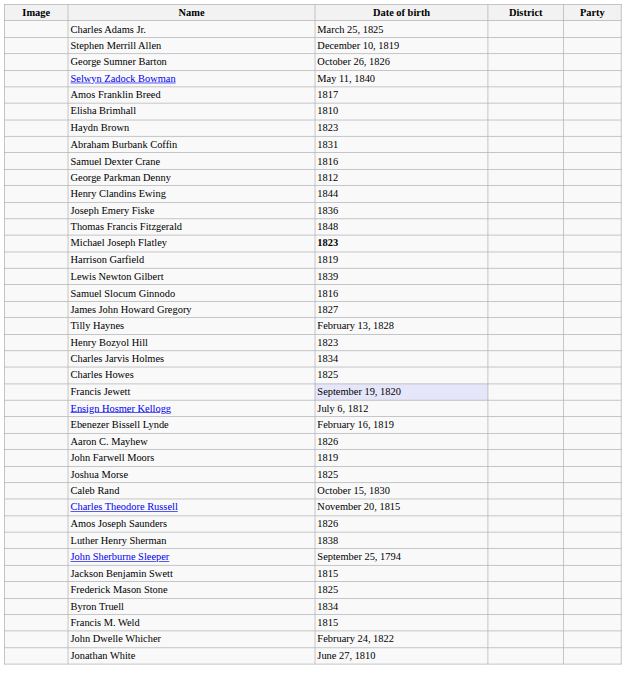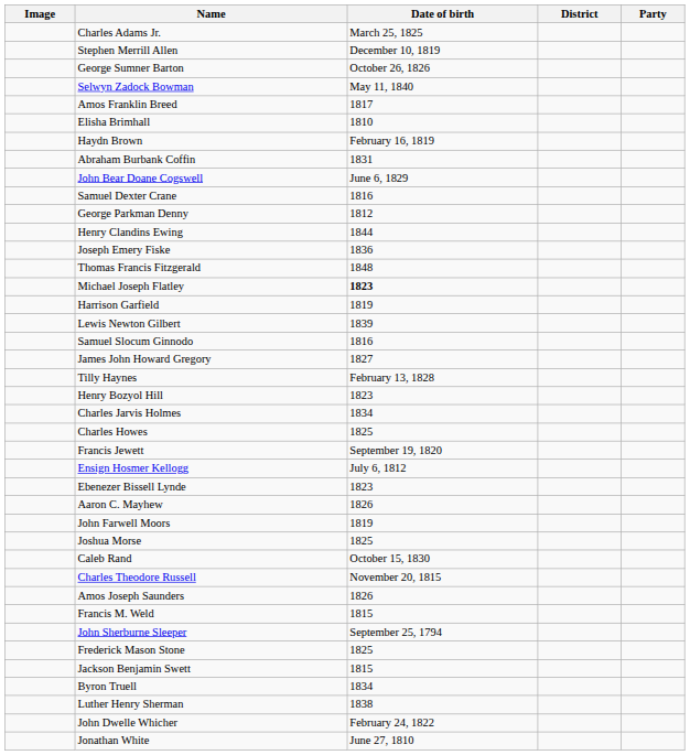 <table class='wikitable sortable' style="width:60%">
 <tr>
 <th>Image</th>
 <th>Name </th>
 <th data-sort-type=date>Date of birth </th>
 <th>District</th>
 <th>Party</th>
 </tr>
 <tr>
 <td></td>
 <td>Charles Adams Jr.</td>
 <td>March 25, 1825</td>
 <td></td>
 <td></td>
 </tr>
 <tr>
 <td></td>
 <td>Stephen Merrill Allen</td>
 <td>December 10, 1819</td>
 <td></td>
 <td></td>
 </tr>
 <tr>
 <td></td>
 <td>George Sumner Barton</td>
 <td>October 26, 1826</td>
 <td></td>
 <td></td>
 </tr>
 <tr>
 <td></td>
 <td><a href='#'>Selwyn Zadock Bowman</a></td>
 <td>May 11, 1840</td>
 <td></td>
 <td></td>
 </tr>
 <tr>
 <td></td>
 <td>Amos Franklin Breed</td>
 <td>1817</td>
 <td></td>
 <td></td>
 </tr>
 <tr>
 <td></td>
 <td>Elisha Brimhall</td>
 <td>1810</td>
 <td></td>
 <td></td>
 </tr>
 <tr>
 <td></td>
 <td>Haydn Brown</td>
-<td>1823</td>
+<td>February 16, 1819</td>
 <td></td>
 <td></td>
 </tr>
 <tr>
 <td></td>
 <td>Abraham Burbank Coffin</td>
 <td>1831</td>
+<td></td>
+<td></td>
+</tr>
+<tr>
+<td></td>
+<td><a href='#'>John Bear Doane Cogswell</a></td>
+<td>June 6, 1829</td>
 <td></td>
 <td></td>
 </tr>
 <tr>
 <td></td>
 <td>Samuel Dexter Crane</td>
 <td>1816</td>
 <td></td>
 <td></td>
 </tr>
 <tr>
 <td></td>
 <td>George Parkman Denny</td>
 <td>1812</td>
 <td></td>
 <td></td>
 </tr>
 <tr>
 <td></td>
 <td>Henry Clandins Ewing</td>
 <td>1844</td>
 <td></td>
 <td></td>
 </tr>
 <tr>
 <td></td>
 <td>Joseph Emery Fiske</td>
 <td>1836</td>
 <td></td>
 <td></td>
 </tr>
 <tr>
 <td></td>
 <td>Thomas Francis Fitzgerald</td>
 <td>1848</td>
 <td></td>
 <td></td>
 </tr>
 <tr>
 <td></td>
 <td>Michael Joseph Flatley</td>
 <td><strong>1823</strong></td>
 <td></td>
 <td></td>
 </tr>
 <tr>
 <td></td>
 <td>Harrison Garfield</td>
 <td>1819</td>
 <td></td>
 <td></td>
 </tr>
 <tr>
 <td></td>
 <td>Lewis Newton Gilbert</td>
 <td>1839</td>
 <td></td>
 <td></td>
 </tr>
 <tr>
 <td></td>
 <td>Samuel Slocum Ginnodo</td>
 <td>1816</td>
 <td></td>
 <td></td>
 </tr>
 <tr>
 <td></td>
 <td>James John Howard Gregory</td>
 <td>1827</td>
 <td></td>
 <td></td>
 </tr>
 <tr>
 <td></td>
 <td>Tilly Haynes</td>
 <td>February 13, 1828</td>
 <td></td>
 <td></td>
 </tr>
 <tr>
 <td></td>
 <td>Henry Bozyol Hill</td>
 <td>1823</td>
 <td></td>
 <td></td>
 </tr>
 <tr>
 <td></td>
 <td>Charles Jarvis Holmes</td>
 <td>1834</td>
 <td></td>
 <td></td>
 </tr>
 <tr>
 <td></td>
 <td>Charles Howes</td>
 <td>1825</td>
 <td></td>
 <td></td>
 </tr>
 <tr>
 <td></td>
 <td>Francis Jewett</td>
-<td style="background: lavender;">September 19, 1820</td>
+<td>September 19, 1820</td>
 <td></td>
 <td></td>
 </tr>
 <tr>
 <td></td>
 <td><a href='#'>Ensign Hosmer Kellogg</a></td>
 <td>July 6, 1812</td>
 <td></td>
 <td></td>
 </tr>
 <tr>
 <td></td>
 <td>Ebenezer Bissell Lynde</td>
-<td>February 16, 1819</td>
+<td>1823</td>
 <td></td>
 <td></td>
 </tr>
 <tr>
 <td></td>
 <td>Aaron C. Mayhew</td>
 <td>1826</td>
 <td></td>
 <td></td>
 </tr>
 <tr>
 <td></td>
 <td>John Farwell Moors</td>
 <td>1819</td>
 <td></td>
 <td></td>
 </tr>
 <tr>
 <td></td>
 <td>Joshua Morse</td>
 <td>1825</td>
 <td></td>
 <td></td>
 </tr>
 <tr>
 <td></td>
 <td>Caleb Rand</td>
 <td>October 15, 1830</td>
 <td></td>
 <td></td>
 </tr>
 <tr>
 <td></td>
 <td><a href='#'>Charles Theodore Russell</a></td>
 <td>November 20, 1815</td>
 <td></td>
 <td></td>
 </tr>
 <tr>
 <td></td>
 <td>Amos Joseph Saunders</td>
 <td>1826</td>
 <td></td>
 <td></td>
 </tr>
 <tr>
 <td></td>
-<td>Luther Henry Sherman</td>
-<td>1838</td>
+<td>Francis M. Weld</td>
+<td>1815</td>
 <td></td>
 <td></td>
 </tr>
 <tr>
 <td></td>
 <td><a href='#'>John Sherburne Sleeper</a></td>
 <td>September 25, 1794</td>
 <td></td>
 <td></td>
 </tr>
 <tr>
 <td></td>
-<td>Jackson Benjamin Swett</td>
-<td>1815</td>
+<td>Frederick Mason Stone</td>
+<td>1825</td>
 <td></td>
 <td></td>
 </tr>
 <tr>
 <td></td>
-<td>Frederick Mason Stone</td>
-<td>1825</td>
+<td>Jackson Benjamin Swett</td>
+<td>1815</td>
 <td></td>
 <td></td>
 </tr>
 <tr>
 <td></td>
 <td>Byron Truell</td>
 <td>1834</td>
 <td></td>
 <td></td>
 </tr>
 <tr>
 <td></td>
-<td>Francis M. Weld</td>
-<td>1815</td>
+<td>Luther Henry Sherman</td>
+<td>1838</td>
 <td></td>
 <td></td>
 </tr>
 <tr>
 <td></td>
 <td>John Dwelle Whicher</td>
 <td>February 24, 1822</td>
 <td></td>
 <td></td>
 </tr>
 <tr>
 <td></td>
 <td>Jonathan White</td>
 <td>June 27, 1810</td>
 <td></td>
 <td></td>
 </tr>
 </table>
